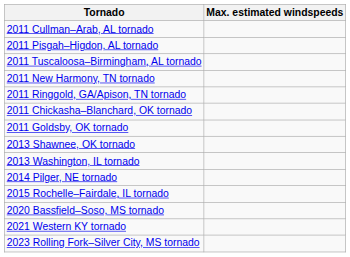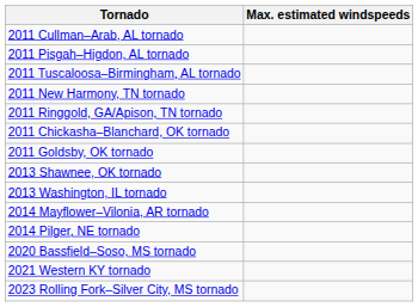 <table class="wikitable">
 <tr>
 <th>Tornado</th>
 <th>Max. estimated windspeeds</th>
 </tr>
 <tr>
 <td><a href='#'>2011 Cullman–Arab, AL tornado</a></td>
 <td></td>
 </tr>
 <tr>
 <td><a href='#'>2011 Pisgah–Higdon, AL tornado</a></td>
 <td></td>
 </tr>
 <tr>
 <td><a href='#'>2011 Tuscaloosa–Birmingham, AL tornado</a></td>
 <td></td>
 </tr>
 <tr>
 <td><a href='#'>2011 New Harmony, TN tornado</a></td>
 <td></td>
 </tr>
 <tr>
 <td><a href='#'>2011 Ringgold, GA/Apison, TN tornado</a></td>
 <td></td>
 </tr>
 <tr>
 <td><a href='#'>2011 Chickasha–Blanchard, OK tornado</a></td>
 <td></td>
 </tr>
 <tr>
 <td><a href='#'>2011 Goldsby, OK tornado</a></td>
 <td></td>
 </tr>
 <tr>
 <td><a href='#'>2013 Shawnee, OK tornado</a></td>
 <td></td>
 </tr>
 <tr>
 <td><a href='#'>2013 Washington, IL tornado</a></td>
 <td></td>
 </tr>
 <tr>
-<td><a href='#'>2014 Pilger, NE tornado</a></td>
+<td><a href='#'>2014 Mayflower–Vilonia, AR tornado</a></td>
 <td></td>
 </tr>
 <tr>
-<td><a href='#'>2015 Rochelle–Fairdale, IL tornado</a></td>
+<td><a href='#'>2014 Pilger, NE tornado</a></td>
 <td></td>
 </tr>
 <tr>
 <td><a href='#'>2020 Bassfield–Soso, MS tornado</a></td>
 <td></td>
 </tr>
 <tr>
 <td><a href='#'>2021 Western KY tornado</a></td>
 <td></td>
 </tr>
 <tr>
 <td><a href='#'>2023 Rolling Fork–Silver City, MS tornado</a></td>
 <td></td>
 </tr>
 </table>
